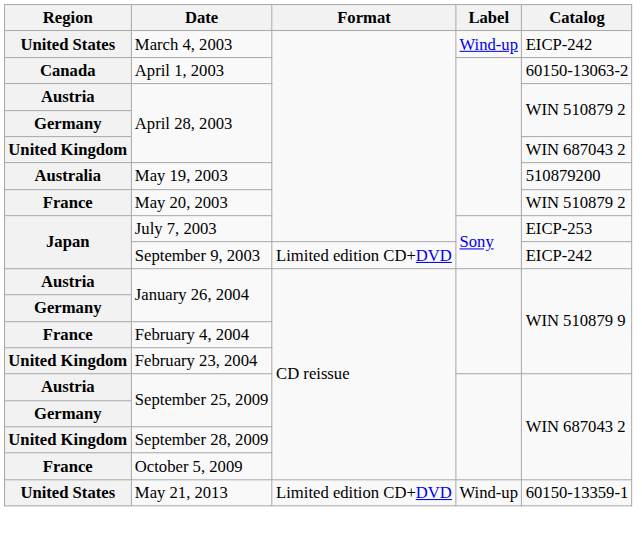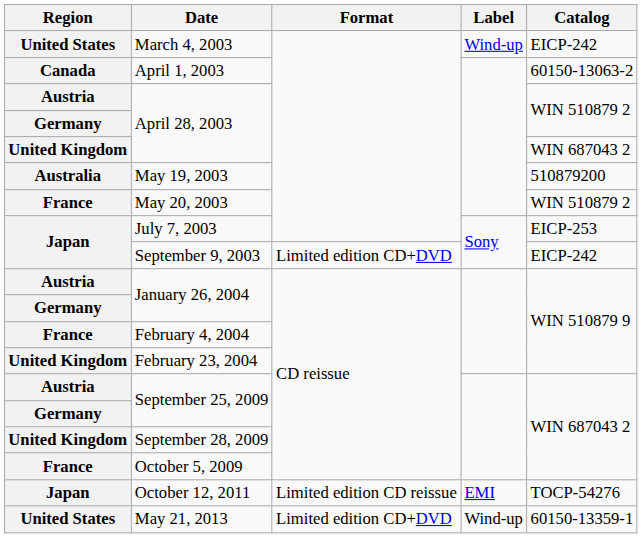 <table class="wikitable plainrowheaders">
 <tr>
 <th scope="col">Region</th>
 <th scope="col">Date</th>
 <th scope="col">Format</th>
 <th scope="col">Label</th>
 <th scope="col">Catalog</th>
 </tr>
 <tr>
 <th scope="row">United States</th>
 <td>March 4, 2003</td>
 <td rowspan="8"></td>
 <td><a href='#'>Wind-up</a></td>
 <td>EICP-242</td>
 </tr>
 <tr>
 <th scope="row">Canada</th>
 <td>April 1, 2003</td>
 <td rowspan="6"></td>
 <td>60150-13063-2</td>
 </tr>
 <tr>
 <th scope="row">Austria</th>
 <td rowspan="3">April 28, 2003</td>
 <td rowspan="2">WIN 510879 2</td>
 </tr>
 <tr>
 <th scope="row">Germany</th>
 </tr>
 <tr>
 <th scope="row">United Kingdom</th>
 <td>WIN 687043 2</td>
 </tr>
 <tr>
 <th scope="row">Australia</th>
 <td>May 19, 2003</td>
 <td>510879200</td>
 </tr>
 <tr>
 <th scope="row">France</th>
 <td>May 20, 2003</td>
 <td>WIN 510879 2</td>
 </tr>
 <tr>
 <th scope="row" rowspan="2">Japan</th>
 <td>July 7, 2003</td>
 <td rowspan="2"><a href='#'>Sony</a></td>
 <td>EICP-253</td>
 </tr>
 <tr>
 <td>September 9, 2003</td>
 <td>Limited edition CD+<a href='#'>DVD</a></td>
 <td>EICP-242</td>
 </tr>
 <tr>
 <th scope="row">Austria</th>
 <td rowspan="2">January 26, 2004</td>
 <td rowspan="8">CD reissue</td>
 <td rowspan="4"></td>
 <td rowspan="4">WIN 510879 9</td>
 </tr>
 <tr>
 <th scope="row">Germany</th>
 </tr>
 <tr>
 <th scope="row">France</th>
 <td>February 4, 2004</td>
 </tr>
 <tr>
 <th scope="row">United Kingdom</th>
 <td>February 23, 2004</td>
 </tr>
 <tr>
 <th scope="row">Austria</th>
 <td rowspan="2">September 25, 2009</td>
 <td rowspan="4"></td>
 <td rowspan="4">WIN 687043 2</td>
 </tr>
 <tr>
 <th scope="row">Germany</th>
 </tr>
 <tr>
 <th scope="row">United Kingdom</th>
 <td>September 28, 2009</td>
 </tr>
 <tr>
 <th scope="row">France</th>
 <td>October 5, 2009</td>
 </tr>
 <tr>
+<th scope="row">Japan</th>
+<td>October 12, 2011</td>
+<td>Limited edition CD reissue</td>
+<td><a href='#'>EMI</a></td>
+<td>TOCP-54276</td>
+</tr>
+<tr>
 <th scope="row">United States</th>
 <td>May 21, 2013</td>
 <td>Limited edition CD+<a href='#'>DVD</a></td>
 <td>Wind-up</td>
 <td>60150-13359-1</td>
 </tr>
 </table>
